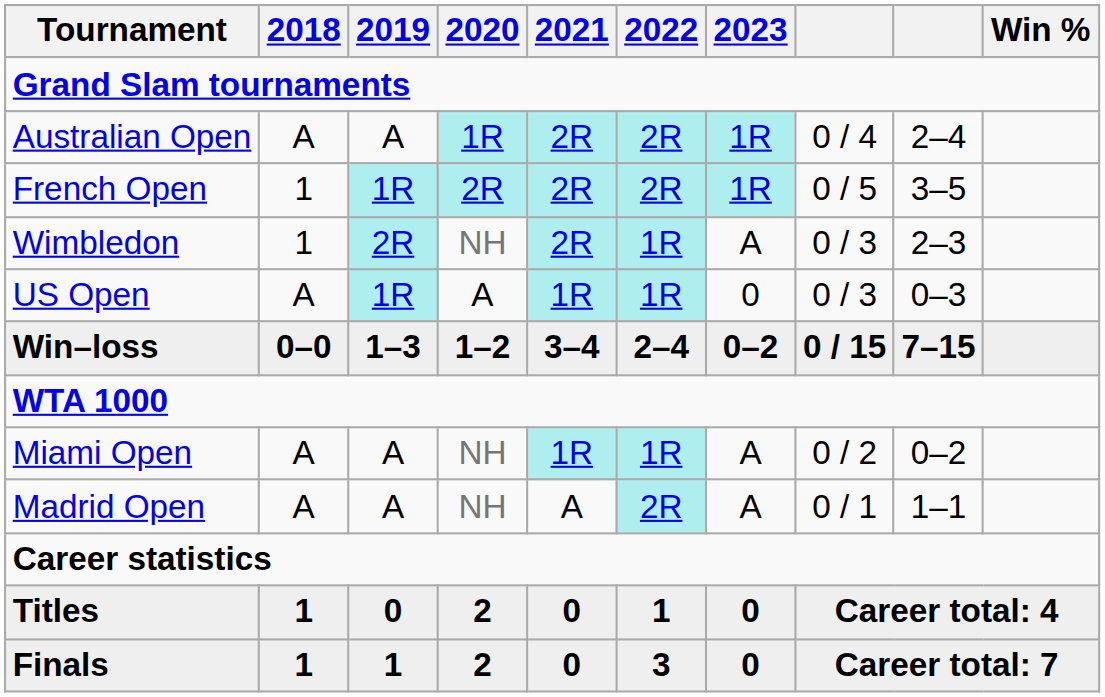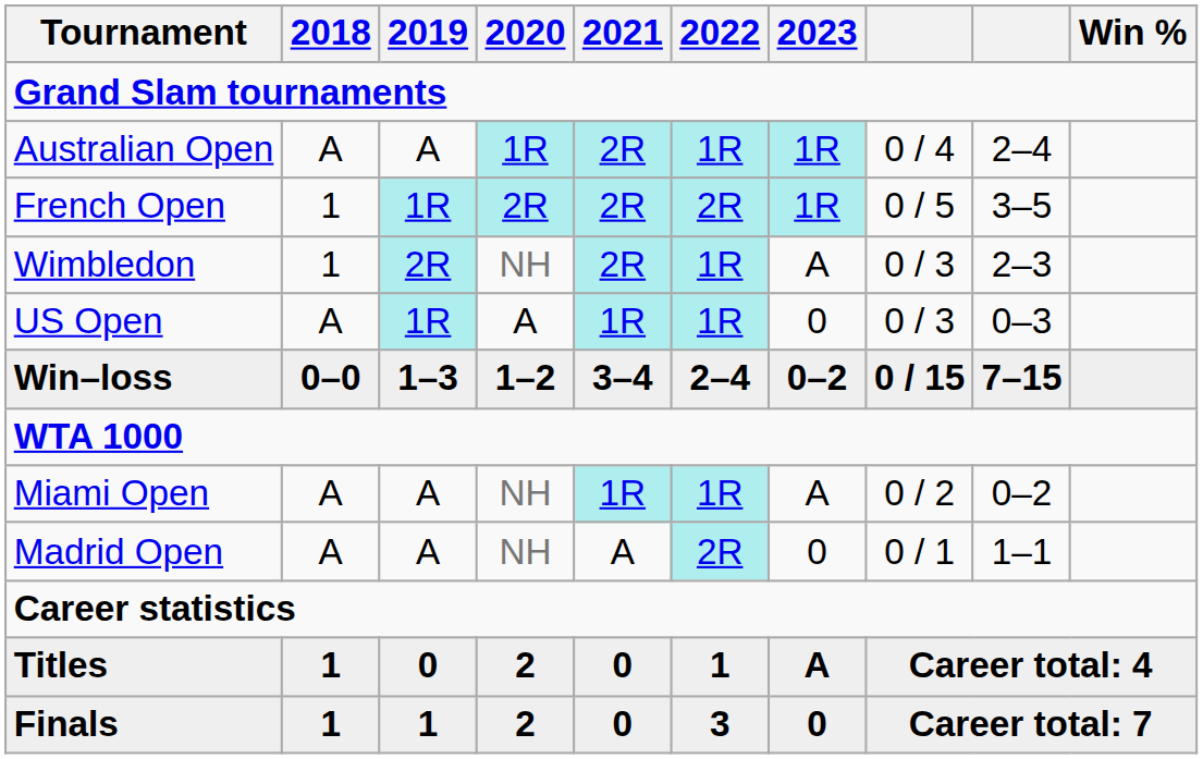 <table class=wikitable style=text-align:center>
 <tr>
 <th>Tournament</th>
 <th><a href='#'>2018</a></th>
 <th><a href='#'>2019</a></th>
 <th><a href='#'>2020</a></th>
 <th><a href='#'>2021</a></th>
 <th><a href='#'>2022</a></th>
 <th><a href='#'>2023</a></th>
 <th></th>
 <th></th>
 <th>Win %</th>
 </tr>
 <tr>
 <td colspan="10" align="left"><strong><a href='#'>Grand Slam tournaments</a></strong></td>
 </tr>
 <tr>
 <td align=left><a href='#'>Australian Open</a></td>
 <td>A</td>
 <td>A</td>
 <td bgcolor=afeeee><a href='#'>1R</a></td>
 <td bgcolor=afeeee><a href='#'>2R</a></td>
-<td bgcolor=afeeee><a href='#'>2R</a></td>
+<td bgcolor=afeeee><a href='#'>1R</a></td>
 <td bgcolor=afeeee><a href='#'>1R</a></td>
 <td>0 / 4</td>
 <td>2–4</td>
 <td></td>
 </tr>
 <tr>
 <td align=left><a href='#'>French Open</a></td>
 <td>1</td>
 <td bgcolor=afeeee><a href='#'>1R</a></td>
 <td bgcolor=afeeee><a href='#'>2R</a></td>
 <td bgcolor=afeeee><a href='#'>2R</a></td>
 <td bgcolor=afeeee><a href='#'>2R</a></td>
 <td bgcolor=afeeee><a href='#'>1R</a></td>
 <td>0 / 5</td>
 <td>3–5</td>
 <td></td>
 </tr>
 <tr>
 <td align=left><a href='#'>Wimbledon</a></td>
 <td>1</td>
 <td bgcolor=afeeee><a href='#'>2R</a></td>
 <td style=color:#767676;>NH</td>
 <td bgcolor=afeeee><a href='#'>2R</a></td>
 <td bgcolor=afeeee><a href='#'>1R</a></td>
 <td>A</td>
 <td>0 / 3</td>
 <td>2–3</td>
 <td></td>
 </tr>
 <tr>
 <td align=left><a href='#'>US Open</a></td>
 <td>A</td>
 <td bgcolor=afeeee><a href='#'>1R</a></td>
 <td>A</td>
 <td bgcolor=afeeee><a href='#'>1R</a></td>
 <td bgcolor=afeeee><a href='#'>1R</a></td>
 <td>0</td>
 <td>0 / 3</td>
 <td>0–3</td>
 <td></td>
 </tr>
 <tr style=background:#efefef;font-weight:bold>
 <td align=left>Win–loss</td>
 <td>0–0</td>
 <td>1–3</td>
 <td>1–2</td>
 <td>3–4</td>
 <td>2–4</td>
 <td>0–2</td>
 <td>0 / 15</td>
 <td>7–15</td>
 <td></td>
 </tr>
 <tr>
 <td colspan="10" align="left"><strong><a href='#'>WTA 1000</a></strong></td>
 </tr>
 <tr>
 <td align=left><a href='#'>Miami Open</a></td>
 <td>A</td>
 <td>A</td>
 <td style=color:#767676;>NH</td>
 <td bgcolor=afeeee><a href='#'>1R</a></td>
 <td bgcolor=afeeee><a href='#'>1R</a></td>
 <td>A</td>
 <td>0 / 2</td>
 <td>0–2</td>
 <td></td>
 </tr>
 <tr>
 <td align=left><a href='#'>Madrid Open</a></td>
 <td>A</td>
 <td>A</td>
 <td style=color:#767676;>NH</td>
 <td>A</td>
 <td bgcolor=afeeee><a href='#'>2R</a></td>
-<td>A</td>
+<td>0</td>
 <td>0 / 1</td>
 <td>1–1</td>
 <td></td>
 </tr>
 <tr>
 <td colspan="10" align="left"><strong>Career statistics</strong></td>
 </tr>
 <tr style=background:#efefef;font-weight:bold>
 <td align=left>Titles</td>
 <td>1</td>
 <td>0</td>
 <td>2</td>
 <td>0</td>
 <td>1</td>
-<td>0</td>
+<td>A</td>
 <td colspan=3>Career total: 4</td>
 </tr>
 <tr style=background:#efefef;font-weight:bold>
 <td align=left>Finals</td>
 <td>1</td>
 <td>1</td>
 <td>2</td>
 <td>0</td>
 <td>3</td>
 <td>0</td>
 <td colspan=3>Career total: 7</td>
 </tr>
 </table>
